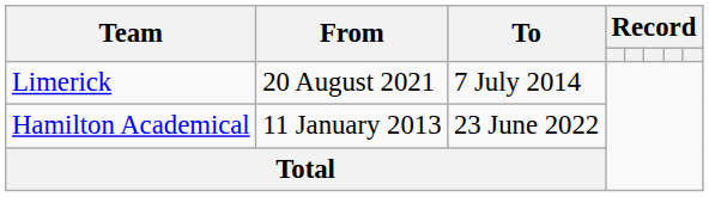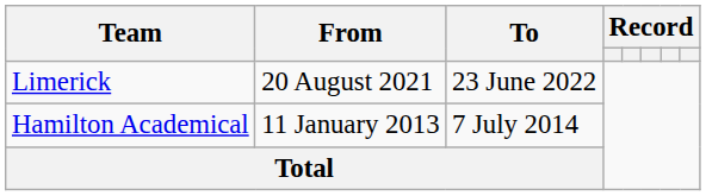 <table class=wikitable style="text-align: center">
 <tr>
 <th rowspan=2>Team</th>
 <th rowspan=2>From</th>
 <th rowspan=2>To</th>
 <th colspan=5>Record</th>
 </tr>
 <tr>
 <th></th>
 <th></th>
 <th></th>
 <th></th>
 <th></th>
 </tr>
 <tr>
 <td align=left><a href='#'>Limerick</a></td>
 <td align=left>20 August 2021</td>
-<td align=left>7 July 2014<br></td>
+<td align=left>23 June 2022<br></td>
 </tr>
 <tr>
 <td align=left><a href='#'>Hamilton Academical</a></td>
 <td align=left>11 January 2013</td>
-<td align=left>23 June 2022<br></td>
+<td align=left>7 July 2014<br></td>
 </tr>
 <tr>
 <th colspan=3>Total<br></th>
 </tr>
 </table>
